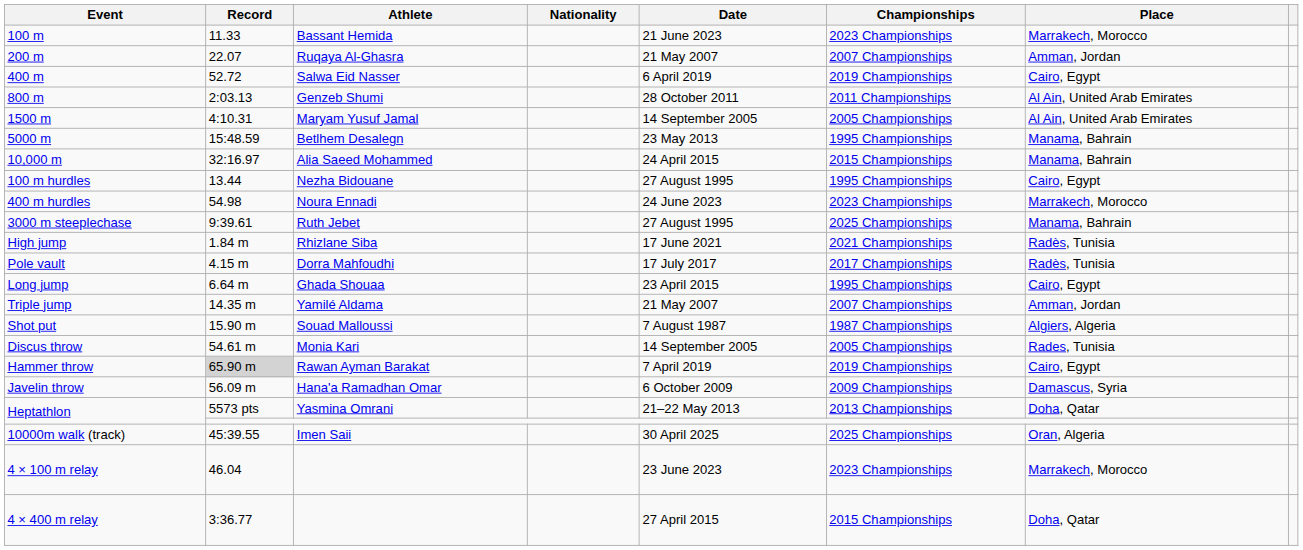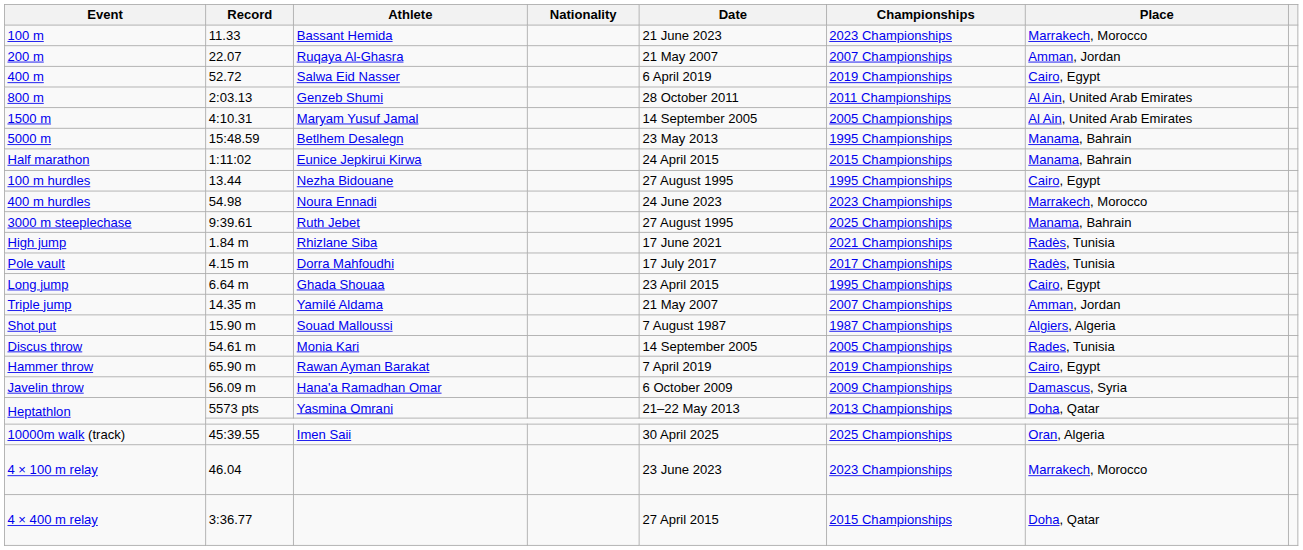 <table class="wikitable" style="font-size:95%; width: 95%;">
 <tr>
 <th>Event</th>
 <th>Record</th>
 <th>Athlete</th>
 <th>Nationality</th>
 <th>Date</th>
 <th>Championships</th>
 <th>Place</th>
 <th></th>
 </tr>
 <tr>
 <td><a href='#'>100 m</a></td>
 <td>11.33 </td>
 <td><a href='#'>Bassant Hemida</a></td>
 <td></td>
 <td>21 June 2023</td>
 <td><a href='#'>2023 Championships</a></td>
 <td><a href='#'>Marrakech</a>, Morocco</td>
 <td></td>
 </tr>
 <tr>
 <td><a href='#'>200 m</a></td>
 <td>22.07</td>
 <td><a href='#'>Ruqaya Al-Ghasra</a></td>
 <td></td>
 <td>21 May 2007</td>
 <td><a href='#'>2007 Championships</a></td>
 <td><a href='#'>Amman</a>, Jordan</td>
 <td></td>
 </tr>
 <tr>
 <td><a href='#'>400 m</a></td>
 <td>52.72</td>
 <td><a href='#'>Salwa Eid Nasser</a></td>
 <td></td>
 <td>6 April 2019</td>
 <td><a href='#'>2019 Championships</a></td>
 <td><a href='#'>Cairo</a>, Egypt</td>
 <td></td>
 </tr>
 <tr>
 <td><a href='#'>800 m</a></td>
 <td>2:03.13</td>
 <td><a href='#'>Genzeb Shumi</a></td>
 <td></td>
 <td>28 October 2011</td>
 <td><a href='#'>2011 Championships</a></td>
 <td><a href='#'>Al Ain</a>, United Arab Emirates</td>
 <td></td>
 </tr>
 <tr>
 <td><a href='#'>1500 m</a></td>
 <td>4:10.31</td>
 <td><a href='#'>Maryam Yusuf Jamal</a></td>
 <td></td>
 <td>14 September 2005</td>
 <td><a href='#'>2005 Championships</a></td>
 <td><a href='#'>Al Ain</a>, United Arab Emirates</td>
 <td></td>
 </tr>
 <tr>
 <td><a href='#'>5000 m</a></td>
 <td>15:48.59</td>
 <td><a href='#'>Betlhem Desalegn</a></td>
 <td></td>
 <td>23 May 2013</td>
 <td><a href='#'>1995 Championships</a></td>
 <td><a href='#'>Manama</a>, Bahrain</td>
 <td></td>
 </tr>
 <tr>
-<td><a href='#'>10,000 m</a></td>
-<td>32:16.97</td>
-<td><a href='#'>Alia Saeed Mohammed</a></td>
+<td><a href='#'>Half marathon</a></td>
+<td>1:11:02</td>
+<td><a href='#'>Eunice Jepkirui Kirwa</a></td>
 <td></td>
 <td>24 April 2015</td>
 <td><a href='#'>2015 Championships</a></td>
 <td><a href='#'>Manama</a>, Bahrain</td>
 <td></td>
 </tr>
 <tr>
 <td><a href='#'>100 m hurdles</a></td>
 <td>13.44</td>
 <td><a href='#'>Nezha Bidouane</a></td>
 <td></td>
 <td>27 August 1995</td>
 <td><a href='#'>1995 Championships</a></td>
 <td><a href='#'>Cairo</a>, Egypt</td>
 <td></td>
 </tr>
 <tr>
 <td><a href='#'>400 m hurdles</a></td>
 <td>54.98</td>
 <td><a href='#'>Noura Ennadi</a></td>
 <td></td>
 <td>24 June 2023</td>
 <td><a href='#'>2023 Championships</a></td>
 <td><a href='#'>Marrakech</a>, Morocco</td>
 <td></td>
 </tr>
 <tr>
 <td><a href='#'>3000 m steeplechase</a></td>
 <td>9:39.61</td>
 <td><a href='#'>Ruth Jebet</a></td>
 <td></td>
 <td>27 August 1995</td>
 <td><a href='#'>2025 Championships</a></td>
 <td><a href='#'>Manama</a>, Bahrain</td>
 <td></td>
 </tr>
 <tr>
 <td><a href='#'>High jump</a></td>
 <td>1.84 m</td>
 <td><a href='#'>Rhizlane Siba</a></td>
 <td></td>
 <td>17 June 2021</td>
 <td><a href='#'>2021 Championships</a></td>
 <td><a href='#'>Radès</a>, Tunisia</td>
 <td></td>
 </tr>
 <tr>
 <td><a href='#'>Pole vault</a></td>
 <td>4.15 m</td>
 <td><a href='#'>Dorra Mahfoudhi</a></td>
 <td></td>
 <td>17 July 2017</td>
 <td><a href='#'>2017 Championships</a></td>
 <td><a href='#'>Radès</a>, Tunisia</td>
 <td></td>
 </tr>
 <tr>
 <td><a href='#'>Long jump</a></td>
 <td>6.64 m</td>
 <td><a href='#'>Ghada Shouaa</a></td>
 <td></td>
 <td>23 April 2015</td>
 <td><a href='#'>1995 Championships</a></td>
 <td><a href='#'>Cairo</a>, Egypt</td>
 <td></td>
 </tr>
 <tr>
 <td><a href='#'>Triple jump</a></td>
 <td>14.35 m</td>
 <td><a href='#'>Yamilé Aldama</a></td>
 <td></td>
 <td>21 May 2007</td>
 <td><a href='#'>2007 Championships</a></td>
 <td><a href='#'>Amman</a>, Jordan</td>
 <td></td>
 </tr>
 <tr>
 <td><a href='#'>Shot put</a></td>
 <td>15.90 m</td>
 <td><a href='#'>Souad Malloussi</a></td>
 <td></td>
 <td>7 August 1987</td>
 <td><a href='#'>1987 Championships</a></td>
 <td><a href='#'>Algiers</a>, Algeria</td>
 <td></td>
 </tr>
 <tr>
 <td><a href='#'>Discus throw</a></td>
 <td>54.61 m</td>
 <td><a href='#'>Monia Kari</a></td>
 <td></td>
 <td>14 September 2005</td>
 <td><a href='#'>2005 Championships</a></td>
 <td><a href='#'>Rades</a>, Tunisia</td>
 </tr>
 <tr>
 <td><a href='#'>Hammer throw</a></td>
-<td style="background: lightgrey;">65.90 m</td>
+<td>65.90 m</td>
 <td><a href='#'>Rawan Ayman Barakat</a></td>
 <td></td>
 <td>7 April 2019</td>
 <td><a href='#'>2019 Championships</a></td>
 <td><a href='#'>Cairo</a>, Egypt</td>
 <td></td>
 </tr>
 <tr>
 <td><a href='#'>Javelin throw</a></td>
 <td>56.09 m</td>
 <td><a href='#'>Hana'a Ramadhan Omar</a></td>
 <td></td>
 <td>6 October 2009</td>
 <td><a href='#'>2009 Championships</a></td>
 <td><a href='#'>Damascus</a>, Syria</td>
 <td></td>
 </tr>
 <tr>
 <td rowspan=2><a href='#'>Heptathlon</a></td>
 <td>5573 pts </td>
 <td><a href='#'>Yasmina Omrani</a></td>
 <td></td>
 <td>21–22 May 2013</td>
 <td><a href='#'>2013 Championships</a></td>
 <td><a href='#'>Doha</a>, Qatar</td>
 <td></td>
 </tr>
 <tr>
 <td colspan=6></td>
 <td></td>
 </tr>
 <tr>
 <td><a href='#'>10000m walk</a> (track)</td>
 <td>45:39.55</td>
 <td><a href='#'>Imen Saii</a></td>
 <td></td>
 <td>30 April 2025</td>
 <td><a href='#'>2025 Championships</a></td>
 <td><a href='#'>Oran</a>, Algeria</td>
 <td></td>
 </tr>
 <tr>
 <td><a href='#'>4 × 100 m relay</a></td>
 <td>46.04</td>
 <td><br><br><br></td>
 <td></td>
 <td>23 June 2023</td>
 <td><a href='#'>2023 Championships</a></td>
 <td><a href='#'>Marrakech</a>, Morocco</td>
 <td></td>
 </tr>
 <tr>
 <td><a href='#'>4 × 400 m relay</a></td>
 <td>3:36.77</td>
 <td><br><br><br></td>
 <td></td>
 <td>27 April 2015</td>
 <td><a href='#'>2015 Championships</a></td>
 <td><a href='#'>Doha</a>, Qatar</td>
 <td></td>
 </tr>
 </table>
